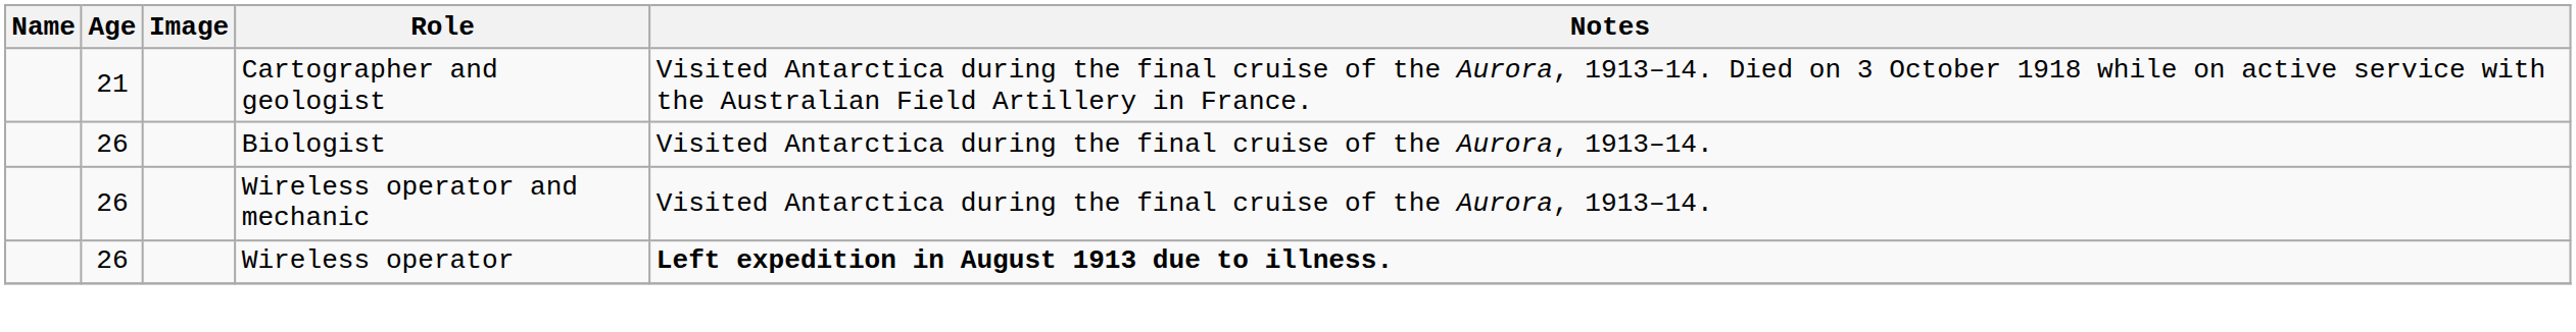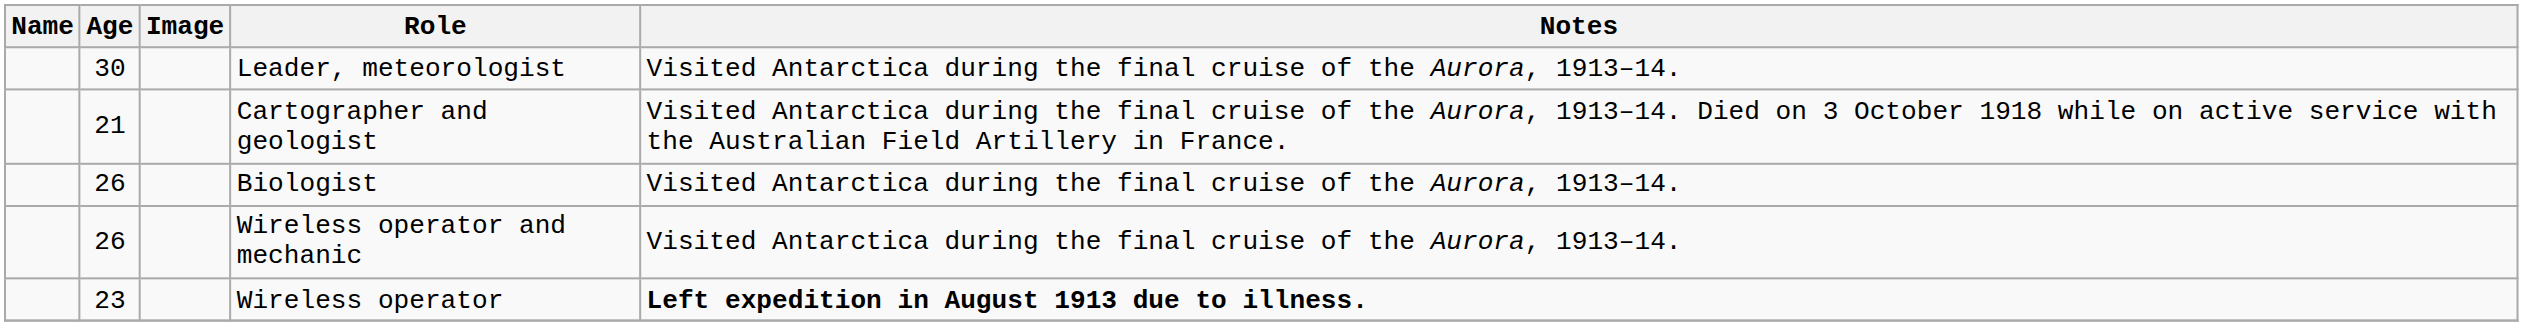 <table class="wikitable sortable">
 <tr>
 <th scope="col">Name</th>
 <th scope="col">Age</th>
 <th scope="col">Image</th>
 <th scope="col">Role</th>
 <th scope="col">Notes</th>
+</tr>
+<tr |scope="row">
+<td></td>
+<td align= "center">30</td>
+<td></td>
+<td>Leader, meteorologist</td>
+<td>Visited Antarctica during the final cruise of the <em>Aurora</em>, 1913–14.</td>
 </tr>
 <tr |scope="row">
 <td></td>
 <td align= "center">21</td>
 <td></td>
 <td>Cartographer and geologist</td>
 <td>Visited Antarctica during the final cruise of the <em>Aurora</em>, 1913–14. Died on 3 October 1918 while on active service with the Australian Field Artillery in France.</td>
 </tr>
 <tr |scope="row">
 <td></td>
 <td align= "center">26</td>
 <td></td>
 <td>Biologist</td>
 <td>Visited Antarctica during the final cruise of the <em>Aurora</em>, 1913–14.</td>
 </tr>
 <tr |scope="row">
 <td></td>
 <td align= "center">26</td>
 <td></td>
 <td>Wireless operator and mechanic</td>
 <td>Visited Antarctica during the final cruise of the <em>Aurora</em>, 1913–14.</td>
 </tr>
 <tr |scope="row">
 <td></td>
-<td align= "center">26</td>
+<td align= "center">23</td>
 <td></td>
 <td>Wireless operator</td>
 <td><strong>Left expedition in August 1913 due to illness.</strong></td>
 </tr>
 <tr |scope="row">
 </tr>
 </table>
